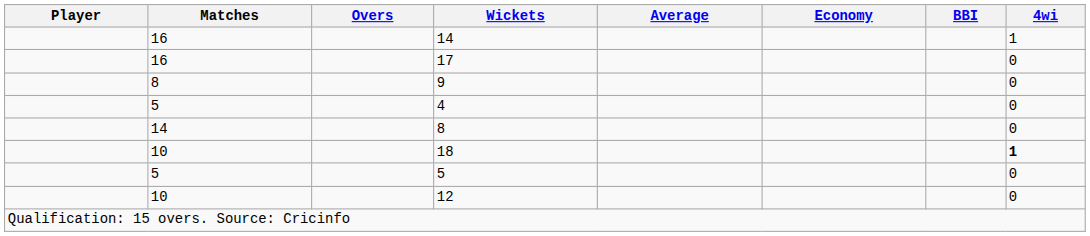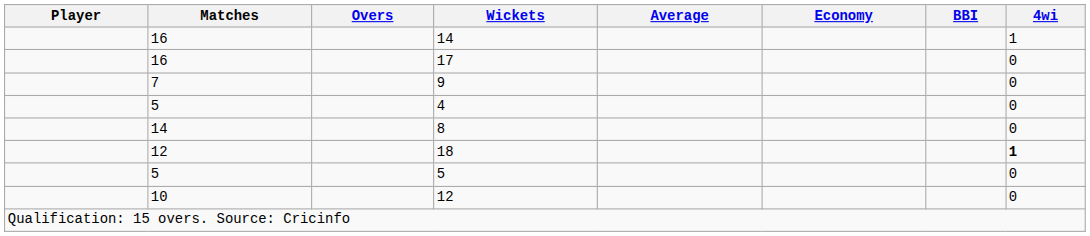 <table class="wikitable sortable" style="width:80%;">
 <tr>
 <th>Player</th>
 <th>Matches</th>
 <th><a href='#'>Overs</a></th>
 <th><a href='#'>Wickets</a></th>
 <th><a href='#'>Average</a></th>
 <th><a href='#'>Economy</a></th>
 <th><a href='#'>BBI</a></th>
 <th><a href='#'>4wi</a></th>
 </tr>
 <tr>
 <td></td>
 <td>16</td>
 <td></td>
 <td>14</td>
 <td></td>
 <td></td>
 <td></td>
 <td>1</td>
 </tr>
 <tr>
 <td></td>
 <td>16</td>
 <td></td>
 <td>17</td>
 <td></td>
 <td></td>
 <td></td>
 <td>0</td>
 </tr>
 <tr>
 <td></td>
-<td>8</td>
+<td>7</td>
 <td></td>
 <td>9</td>
 <td></td>
 <td></td>
 <td></td>
 <td>0</td>
 </tr>
 <tr>
 <td></td>
 <td>5</td>
 <td></td>
 <td>4</td>
 <td></td>
 <td></td>
 <td></td>
 <td>0</td>
 </tr>
 <tr>
 <td></td>
 <td>14</td>
 <td></td>
 <td>8</td>
 <td></td>
 <td></td>
 <td></td>
 <td>0</td>
 </tr>
 <tr>
 <td></td>
-<td>10</td>
+<td>12</td>
 <td></td>
 <td>18</td>
 <td></td>
 <td></td>
 <td></td>
 <td><strong>1</strong></td>
 </tr>
 <tr>
 <td></td>
 <td>5</td>
 <td></td>
 <td>5</td>
 <td></td>
 <td></td>
 <td></td>
 <td>0</td>
 </tr>
 <tr>
 <td></td>
 <td>10</td>
 <td></td>
 <td>12</td>
 <td></td>
 <td></td>
 <td></td>
 <td>0</td>
 </tr>
 <tr class="unsortable">
 <td colspan="8">Qualification: 15 overs.  Source: Cricinfo</td>
 </tr>
 </table>
